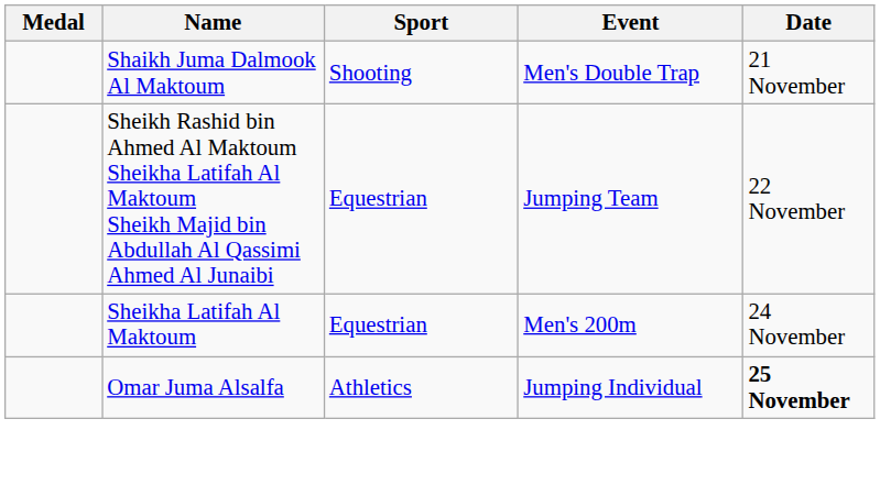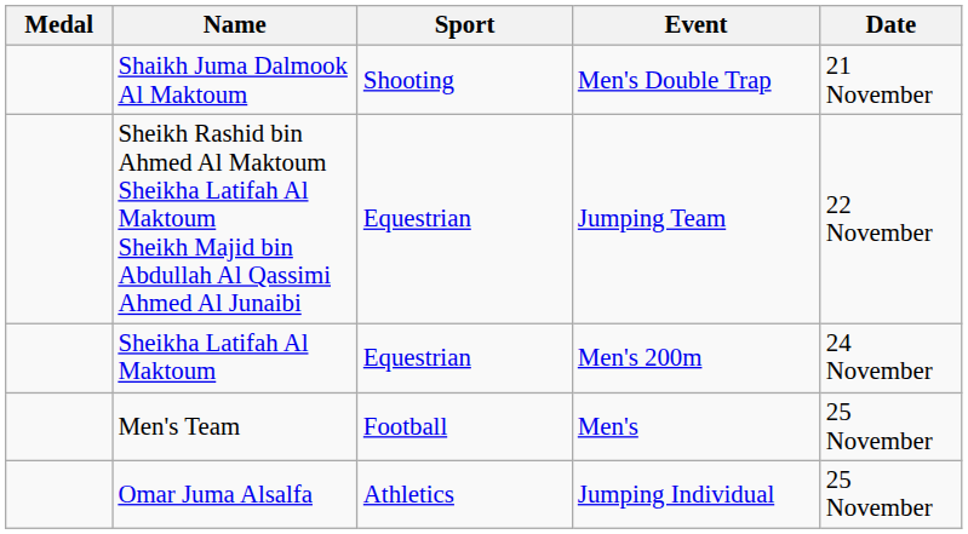 <table class="wikitable sortable" style="font-size:100%">
 <tr>
 <th width="80">Medal</th>
 <th width="250">Name</th>
 <th width="200">Sport</th>
 <th width="250">Event</th>
 <th width="100">Date</th>
 </tr>
 <tr>
 <td></td>
 <td><a href='#'>Shaikh Juma Dalmook Al Maktoum</a></td>
 <td><a href='#'>Shooting</a></td>
 <td><a href='#'>Men's Double Trap</a></td>
 <td>21 November</td>
 </tr>
 <tr>
 <td></td>
 <td>Sheikh Rashid bin Ahmed Al Maktoum<br><a href='#'>Sheikha Latifah Al Maktoum</a><br><a href='#'>Sheikh Majid bin Abdullah Al Qassimi</a><br><a href='#'>Ahmed Al Junaibi</a></td>
 <td><a href='#'>Equestrian</a></td>
 <td><a href='#'>Jumping Team</a></td>
 <td>22 November</td>
 </tr>
 <tr>
 <td></td>
 <td><a href='#'>Sheikha Latifah Al Maktoum</a></td>
 <td><a href='#'>Equestrian</a></td>
 <td><a href='#'>Men's 200m</a></td>
 <td>24 November</td>
 </tr>
 <tr>
 <td></td>
+<td>Men's Team</td>
+<td><a href='#'>Football</a></td>
+<td><a href='#'>Men's</a></td>
+<td>25 November</td>
+</tr>
+<tr>
+<td></td>
 <td><a href='#'>Omar Juma Alsalfa</a></td>
 <td><a href='#'>Athletics</a></td>
 <td><a href='#'>Jumping Individual</a></td>
-<td><strong>25 November</strong></td>
+<td>25 November</td>
 </tr>
 </table>
